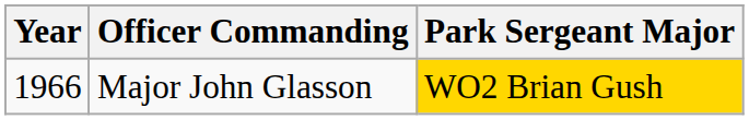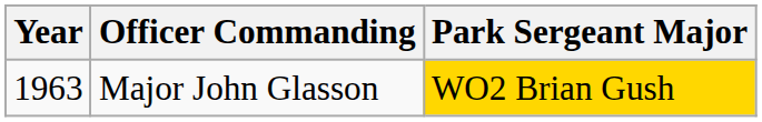 <table class="wikitable">
 <tr>
 <th>Year</th>
 <th>Officer Commanding</th>
 <th>Park Sergeant Major</th>
 </tr>
 <tr>
-<td>1966</td>
+<td>1963</td>
 <td>Major John Glasson</td>
 <td style="background: gold;">WO2 Brian Gush</td>
 </tr>
 </table>
